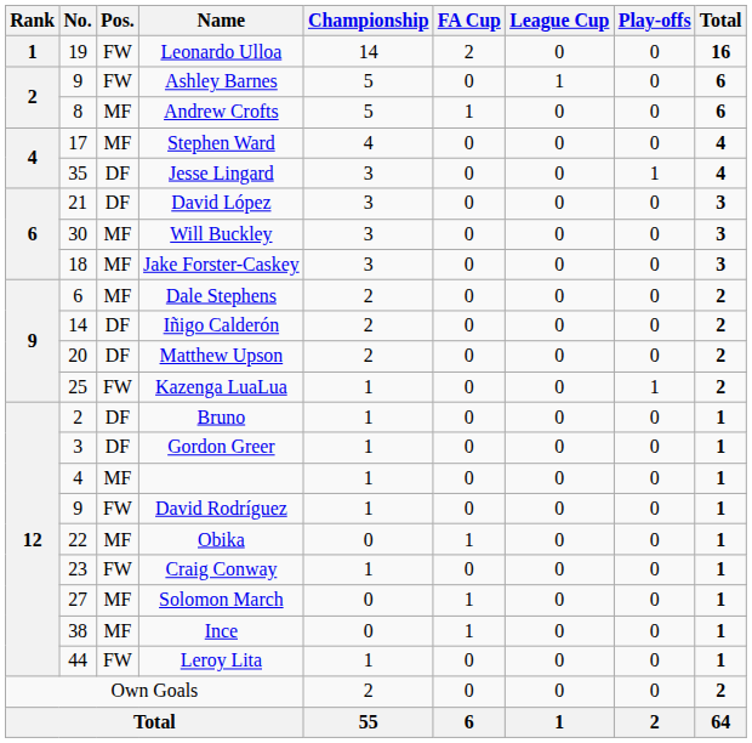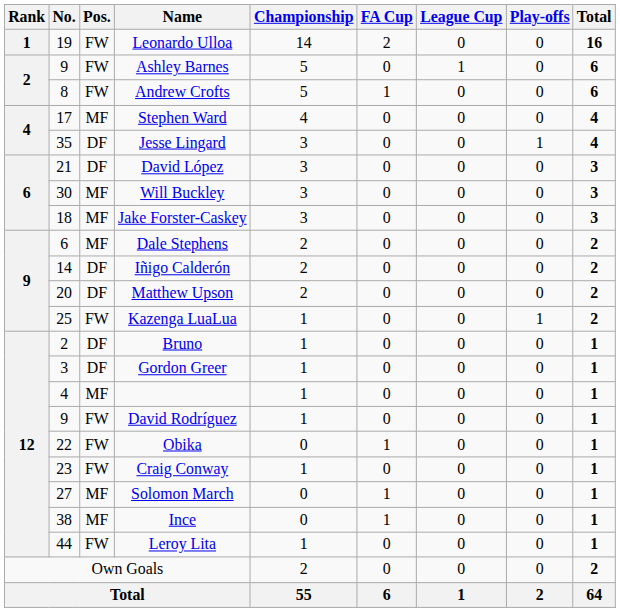 <table class="wikitable" style="text-align: center;">
 <tr>
 <th>Rank</th>
 <th>No.</th>
 <th>Pos.</th>
 <th>Name</th>
 <th><a href='#'>Championship</a></th>
 <th><a href='#'>FA Cup</a></th>
 <th><a href='#'>League Cup</a></th>
 <th><a href='#'>Play-offs</a></th>
 <th>Total</th>
 </tr>
 <tr>
 <th rowspan=1>1</th>
 <td>19</td>
 <td>FW</td>
 <td><a href='#'>Leonardo Ulloa</a></td>
 <td>14</td>
 <td>2</td>
 <td>0</td>
 <td>0</td>
 <td><strong>16</strong></td>
 </tr>
 <tr>
 <th rowspan=2>2</th>
 <td>9</td>
 <td>FW</td>
 <td><a href='#'>Ashley Barnes</a></td>
 <td>5</td>
 <td>0</td>
 <td>1</td>
 <td>0</td>
 <td><strong>6</strong></td>
 </tr>
 <tr>
 <td>8</td>
-<td>MF</td>
+<td>FW</td>
 <td><a href='#'>Andrew Crofts</a></td>
 <td>5</td>
 <td>1</td>
 <td>0</td>
 <td>0</td>
 <td><strong>6</strong></td>
 </tr>
 <tr>
 <th rowspan=2>4</th>
 <td>17</td>
 <td>MF</td>
 <td><a href='#'>Stephen Ward</a></td>
 <td>4</td>
 <td>0</td>
 <td>0</td>
 <td>0</td>
 <td><strong>4</strong></td>
 </tr>
 <tr>
 <td>35</td>
 <td>DF</td>
 <td><a href='#'>Jesse Lingard</a></td>
 <td>3</td>
 <td>0</td>
 <td>0</td>
 <td>1</td>
 <td><strong>4</strong></td>
 </tr>
 <tr>
 <th rowspan=3>6</th>
 <td>21</td>
 <td>DF</td>
 <td><a href='#'>David López</a></td>
 <td>3</td>
 <td>0</td>
 <td>0</td>
 <td>0</td>
 <td><strong>3</strong></td>
 </tr>
 <tr>
 <td>30</td>
 <td>MF</td>
 <td><a href='#'>Will Buckley</a></td>
 <td>3</td>
 <td>0</td>
 <td>0</td>
 <td>0</td>
 <td><strong>3</strong></td>
 </tr>
 <tr>
 <td>18</td>
 <td>MF</td>
 <td><a href='#'>Jake Forster-Caskey</a></td>
 <td>3</td>
 <td>0</td>
 <td>0</td>
 <td>0</td>
 <td><strong>3</strong></td>
 </tr>
 <tr>
 <th rowspan=4>9</th>
 <td>6</td>
 <td>MF</td>
 <td><a href='#'>Dale Stephens</a></td>
 <td>2</td>
 <td>0</td>
 <td>0</td>
 <td>0</td>
 <td><strong>2</strong></td>
 </tr>
 <tr>
 <td>14</td>
 <td>DF</td>
 <td><a href='#'>Iñigo Calderón</a></td>
 <td>2</td>
 <td>0</td>
 <td>0</td>
 <td>0</td>
 <td><strong>2</strong></td>
 </tr>
 <tr>
 <td>20</td>
 <td>DF</td>
 <td><a href='#'>Matthew Upson</a></td>
 <td>2</td>
 <td>0</td>
 <td>0</td>
 <td>0</td>
 <td><strong>2</strong></td>
 </tr>
 <tr>
 <td>25</td>
 <td>FW</td>
 <td><a href='#'>Kazenga LuaLua</a></td>
 <td>1</td>
 <td>0</td>
 <td>0</td>
 <td>1</td>
 <td><strong>2</strong></td>
 </tr>
 <tr>
 <th rowspan=9>12</th>
 <td>2</td>
 <td>DF</td>
 <td><a href='#'>Bruno</a></td>
 <td>1</td>
 <td>0</td>
 <td>0</td>
 <td>0</td>
 <td><strong>1</strong></td>
 </tr>
 <tr>
 <td>3</td>
 <td>DF</td>
 <td><a href='#'>Gordon Greer</a></td>
 <td>1</td>
 <td>0</td>
 <td>0</td>
 <td>0</td>
 <td><strong>1</strong></td>
 </tr>
 <tr>
 <td>4</td>
 <td>MF</td>
 <td></td>
 <td>1</td>
 <td>0</td>
 <td>0</td>
 <td>0</td>
 <td><strong>1</strong></td>
 </tr>
 <tr>
 <td>9</td>
 <td>FW</td>
 <td><a href='#'>David Rodríguez</a></td>
 <td>1</td>
 <td>0</td>
 <td>0</td>
 <td>0</td>
 <td><strong>1</strong></td>
 </tr>
 <tr>
 <td>22</td>
-<td>MF</td>
+<td>FW</td>
 <td><a href='#'>Obika</a></td>
 <td>0</td>
 <td>1</td>
 <td>0</td>
 <td>0</td>
 <td><strong>1</strong></td>
 </tr>
 <tr>
 <td>23</td>
 <td>FW</td>
 <td><a href='#'>Craig Conway</a></td>
 <td>1</td>
 <td>0</td>
 <td>0</td>
 <td>0</td>
 <td><strong>1</strong></td>
 </tr>
 <tr>
 <td>27</td>
 <td>MF</td>
 <td><a href='#'>Solomon March</a></td>
 <td>0</td>
 <td>1</td>
 <td>0</td>
 <td>0</td>
 <td><strong>1</strong></td>
 </tr>
 <tr>
 <td>38</td>
 <td>MF</td>
 <td><a href='#'>Ince</a></td>
 <td>0</td>
 <td>1</td>
 <td>0</td>
 <td>0</td>
 <td><strong>1</strong></td>
 </tr>
 <tr>
 <td>44</td>
 <td>FW</td>
 <td><a href='#'>Leroy Lita</a></td>
 <td>1</td>
 <td>0</td>
 <td>0</td>
 <td>0</td>
 <td><strong>1</strong></td>
 </tr>
 <tr>
 <td colspan=4>Own Goals</td>
 <td>2</td>
 <td>0</td>
 <td>0</td>
 <td>0</td>
 <td><strong>2</strong></td>
 </tr>
 <tr>
 <th colspan=4>Total</th>
 <th>55</th>
 <th>6</th>
 <th>1</th>
 <th>2</th>
 <th>64</th>
 </tr>
 </table>
